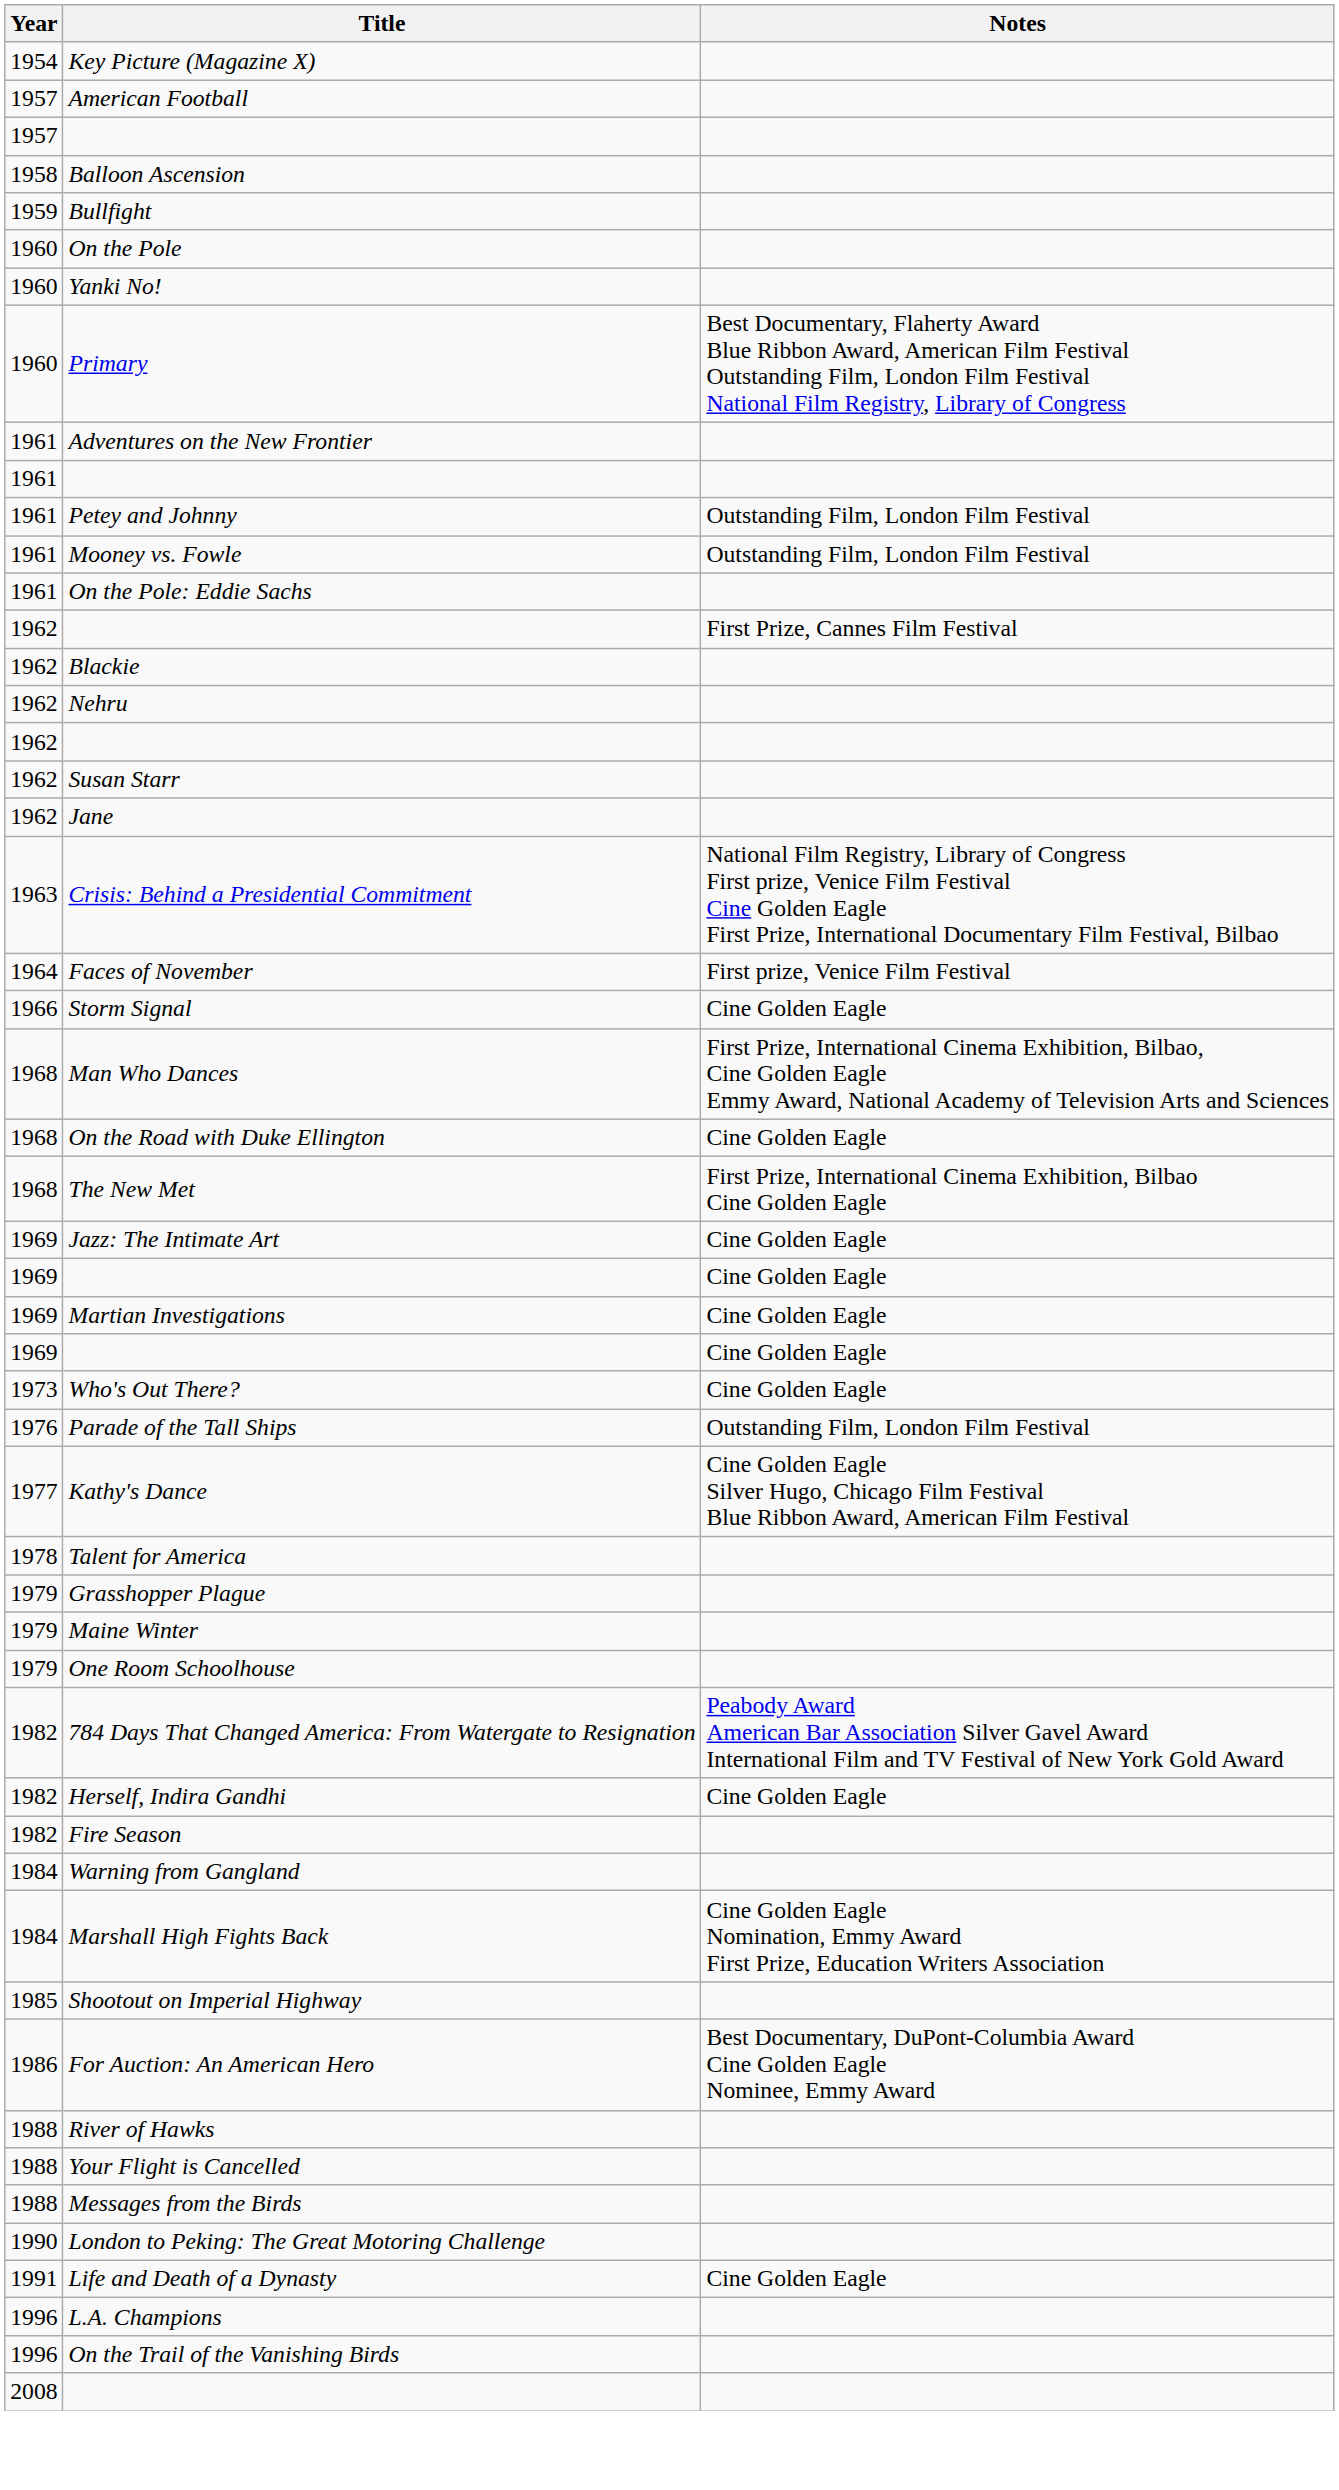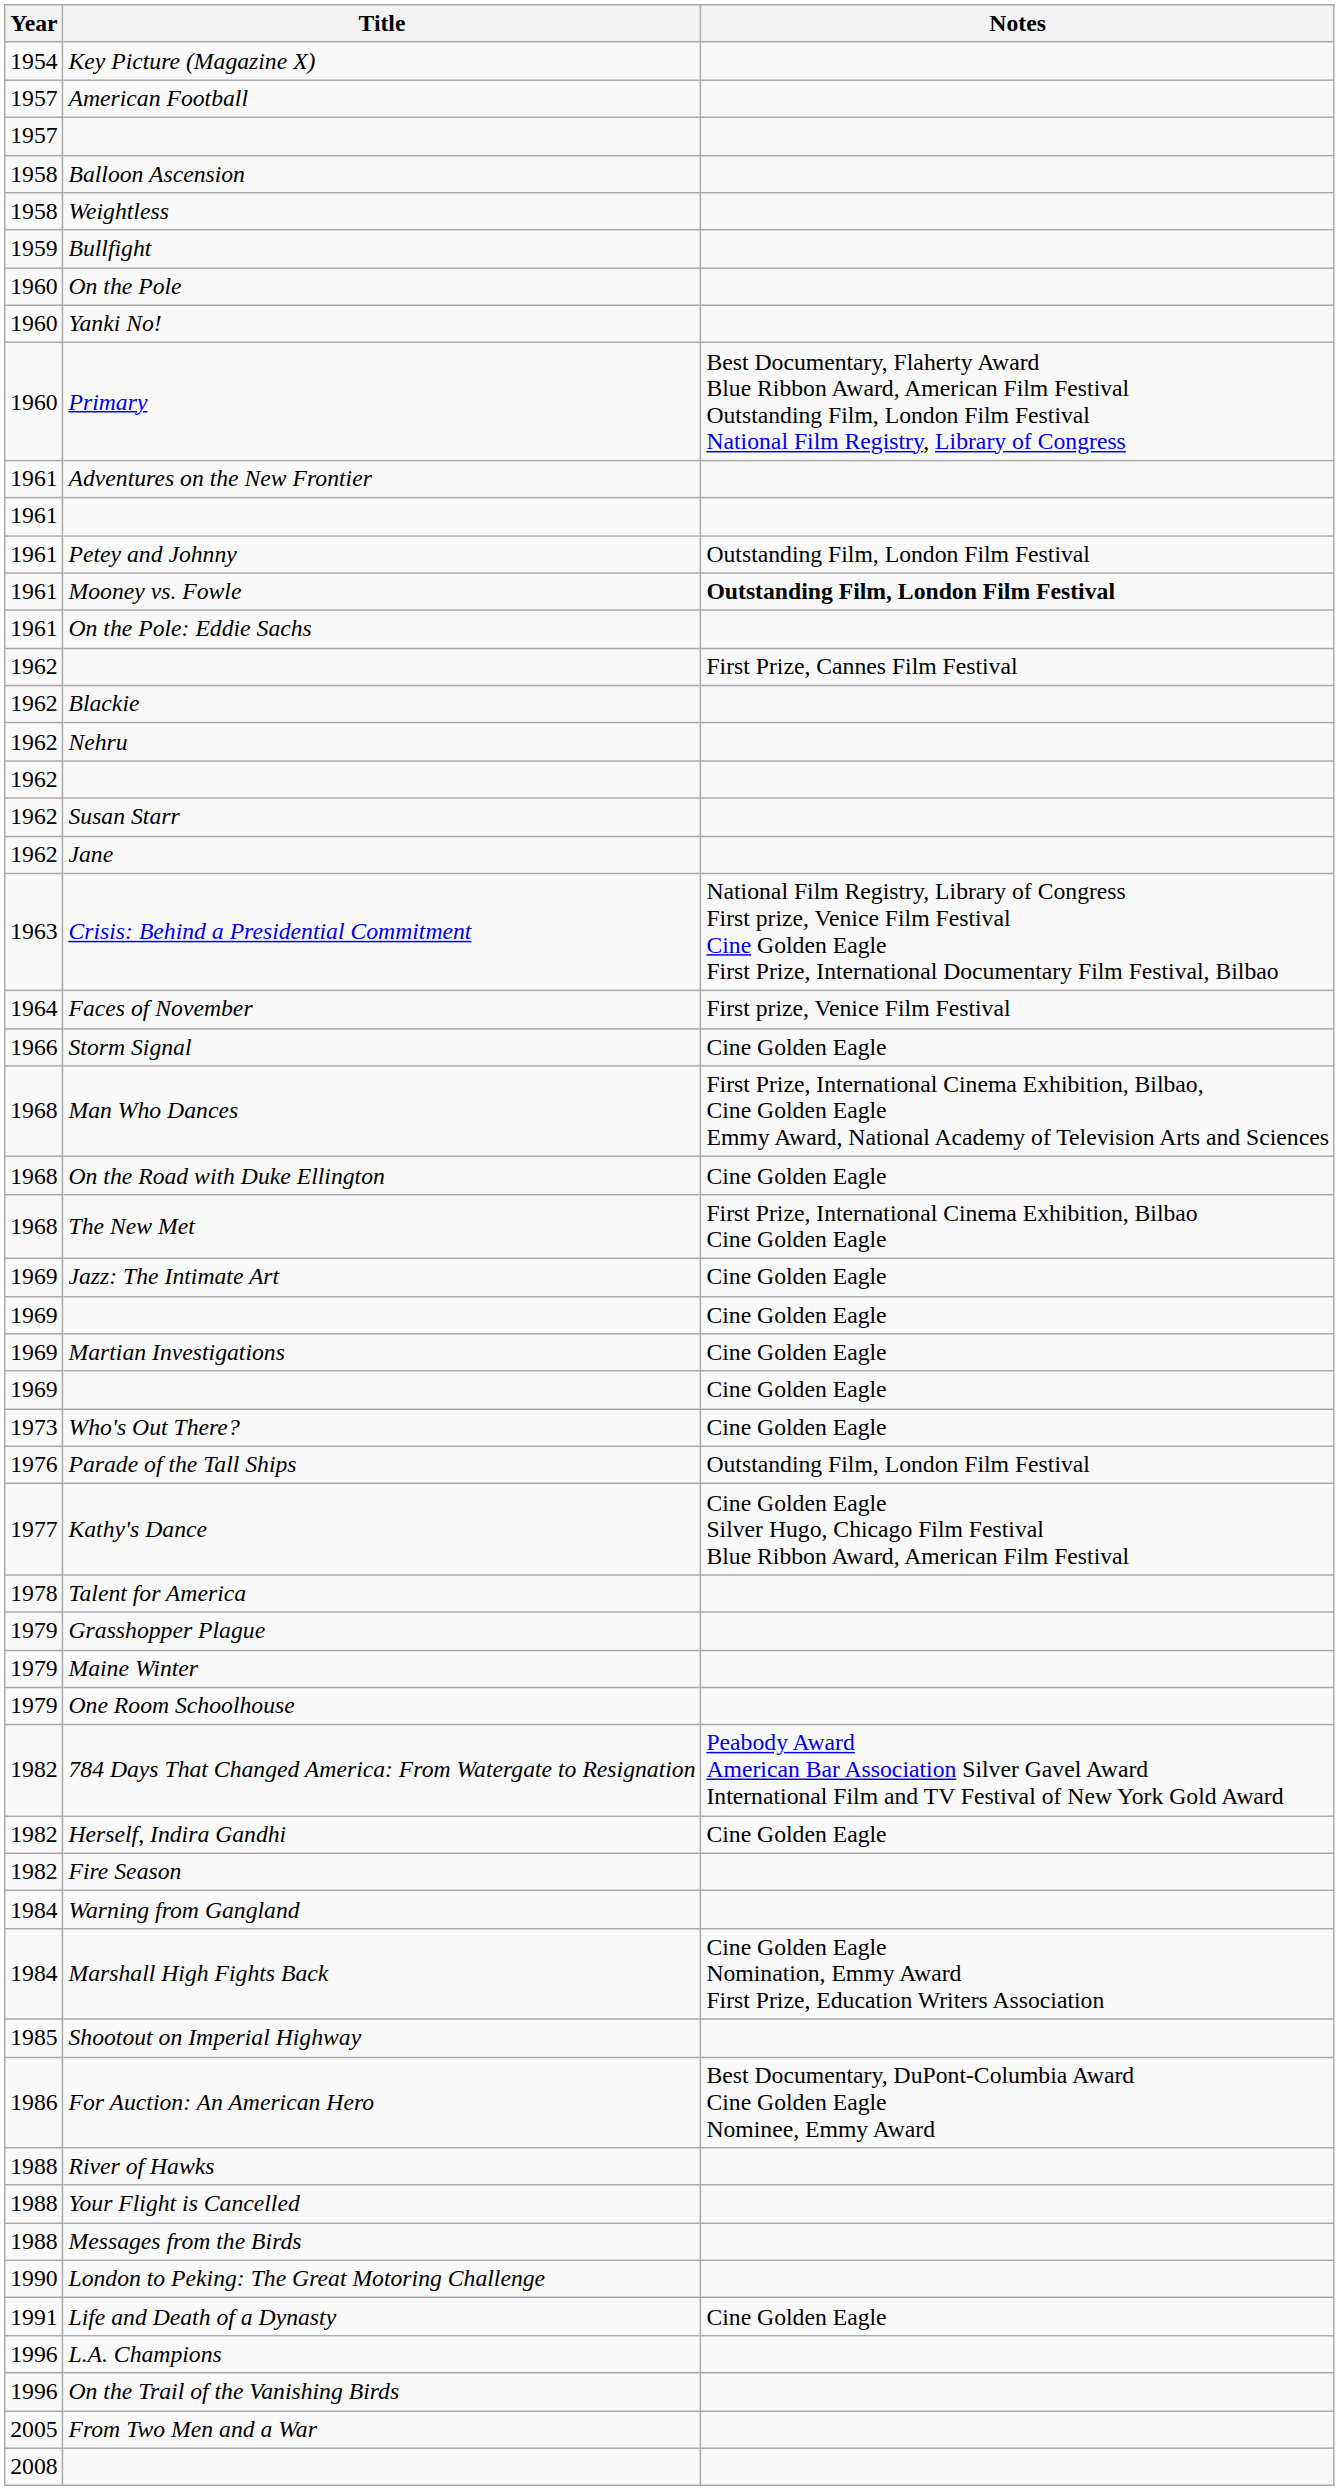 <table class="wikitable sortable">
 <tr>
 <th>Year</th>
 <th>Title</th>
 <th class="unsortable">Notes</th>
 </tr>
 <tr>
 <td>1954</td>
 <td><em>Key Picture (Magazine X)</em></td>
 <td></td>
 </tr>
 <tr>
 <td>1957</td>
 <td><em>American Football</em></td>
 <td></td>
 </tr>
 <tr>
 <td>1957</td>
 <td><em></em></td>
 <td></td>
 </tr>
 <tr>
 <td>1958</td>
 <td><em>Balloon Ascension</em></td>
+<td></td>
+</tr>
+<tr>
+<td>1958</td>
+<td><em>Weightless</em></td>
 <td></td>
 </tr>
 <tr>
 <td>1959</td>
 <td><em>Bullfight</em></td>
 <td></td>
 </tr>
 <tr>
 <td>1960</td>
 <td><em>On the Pole</em></td>
 <td></td>
 </tr>
 <tr>
 <td>1960</td>
 <td><em>Yanki No!</em></td>
 <td></td>
 </tr>
 <tr>
 <td>1960</td>
 <td><em><a href='#'>Primary</a></em></td>
 <td>Best Documentary, Flaherty Award<br>Blue Ribbon Award, American Film Festival<br>Outstanding Film, London Film Festival<br><a href='#'>National Film Registry</a>, <a href='#'>Library of Congress</a></td>
 </tr>
 <tr>
 <td>1961</td>
 <td><em>Adventures on the New Frontier</em></td>
 <td></td>
 </tr>
 <tr>
 <td>1961</td>
 <td><em></em></td>
 <td></td>
 </tr>
 <tr>
 <td>1961</td>
 <td><em>Petey and Johnny</em></td>
 <td>Outstanding Film, London Film Festival </td>
 </tr>
 <tr>
 <td>1961</td>
 <td><em>Mooney vs. Fowle</em></td>
-<td>Outstanding Film, London Film Festival </td>
+<td><strong>Outstanding Film, London Film Festival </strong></td>
 </tr>
 <tr>
 <td>1961</td>
 <td><em>On the Pole: Eddie Sachs</em></td>
 <td></td>
 </tr>
 <tr>
 <td>1962</td>
 <td><em></em></td>
 <td>First Prize, Cannes Film Festival </td>
 </tr>
 <tr>
 <td>1962</td>
 <td><em>Blackie</em></td>
 <td></td>
 </tr>
 <tr>
 <td>1962</td>
 <td><em>Nehru</em></td>
 <td></td>
 </tr>
 <tr>
 <td>1962</td>
 <td><em></em></td>
 <td></td>
 </tr>
 <tr>
 <td>1962</td>
 <td><em>Susan Starr</em></td>
 <td></td>
 </tr>
 <tr>
 <td>1962</td>
 <td><em>Jane</em></td>
 <td></td>
 </tr>
 <tr>
 <td>1963</td>
 <td><em><a href='#'>Crisis: Behind a Presidential Commitment</a></em></td>
 <td>National Film Registry, Library of Congress<br>First prize, Venice Film Festival<br><a href='#'>Cine</a> Golden Eagle<br>First Prize, International Documentary Film Festival, Bilbao</td>
 </tr>
 <tr>
 <td>1964</td>
 <td><em>Faces of November</em></td>
 <td>First prize, Venice Film Festival</td>
 </tr>
 <tr>
 <td>1966</td>
 <td><em>Storm Signal</em></td>
 <td>Cine Golden Eagle</td>
 </tr>
 <tr>
 <td>1968</td>
 <td><em>Man Who Dances</em></td>
 <td>First Prize, International Cinema Exhibition, Bilbao,<br>Cine Golden Eagle<br>Emmy Award, National Academy of Television Arts and Sciences</td>
 </tr>
 <tr>
 <td>1968</td>
 <td><em>On the Road with Duke Ellington</em></td>
 <td>Cine Golden Eagle </td>
 </tr>
 <tr>
 <td>1968</td>
 <td><em>The New Met</em></td>
 <td>First Prize, International Cinema Exhibition, Bilbao<br>Cine Golden Eagle </td>
 </tr>
 <tr>
 <td>1969</td>
 <td><em>Jazz: The Intimate Art</em></td>
 <td>Cine Golden Eagle </td>
 </tr>
 <tr>
 <td>1969</td>
 <td><em></em></td>
 <td>Cine Golden Eagle </td>
 </tr>
 <tr>
 <td>1969</td>
 <td><em>Martian Investigations</em></td>
 <td>Cine Golden Eagle </td>
 </tr>
 <tr>
 <td>1969</td>
 <td><em></em></td>
 <td>Cine Golden Eagle </td>
 </tr>
 <tr>
 <td>1973</td>
 <td><em>Who's Out There?</em></td>
 <td>Cine Golden Eagle</td>
 </tr>
 <tr>
 <td>1976</td>
 <td><em>Parade of the Tall Ships</em></td>
 <td>Outstanding Film, London Film Festival </td>
 </tr>
 <tr>
 <td>1977</td>
 <td><em>Kathy's Dance</em></td>
 <td>Cine Golden Eagle<br>Silver Hugo, Chicago Film Festival<br>Blue Ribbon Award, American Film Festival</td>
 </tr>
 <tr>
 <td>1978</td>
 <td><em>Talent for America</em></td>
 <td></td>
 </tr>
 <tr>
 <td>1979</td>
 <td><em>Grasshopper Plague</em></td>
 <td></td>
 </tr>
 <tr>
 <td>1979</td>
 <td><em>Maine Winter</em></td>
 <td></td>
 </tr>
 <tr>
 <td>1979</td>
 <td><em>One Room Schoolhouse</em></td>
 <td></td>
 </tr>
 <tr>
 <td>1982</td>
 <td><em>784 Days That Changed America: From Watergate to Resignation</em></td>
 <td><a href='#'>Peabody Award</a><br><a href='#'>American Bar Association</a> Silver Gavel Award<br>International Film and TV Festival of New York Gold Award</td>
 </tr>
 <tr>
 <td>1982</td>
 <td><em>Herself, Indira Gandhi</em></td>
 <td>Cine Golden Eagle</td>
 </tr>
 <tr>
 <td>1982</td>
 <td><em>Fire Season</em></td>
 <td></td>
 </tr>
 <tr>
 <td>1984</td>
 <td><em>Warning from Gangland</em></td>
 <td></td>
 </tr>
 <tr>
 <td>1984</td>
 <td><em>Marshall High Fights Back</em></td>
 <td>Cine Golden Eagle<br>Nomination, Emmy Award<br>First Prize, Education Writers Association</td>
 </tr>
 <tr>
 <td>1985</td>
 <td><em>Shootout on Imperial Highway</em></td>
 <td></td>
 </tr>
 <tr>
 <td>1986</td>
 <td><em>For Auction: An American Hero</em></td>
 <td>Best Documentary, DuPont-Columbia Award<br>Cine Golden Eagle<br>Nominee, Emmy Award</td>
 </tr>
 <tr>
 <td>1988</td>
 <td><em>River of Hawks</em></td>
 <td></td>
 </tr>
 <tr>
 <td>1988</td>
 <td><em>Your Flight is Cancelled</em></td>
 <td></td>
 </tr>
 <tr>
 <td>1988</td>
 <td><em>Messages from the Birds</em></td>
 <td></td>
 </tr>
 <tr>
 <td>1990</td>
 <td><em>London to Peking: The Great Motoring Challenge</em></td>
 <td></td>
 </tr>
 <tr>
 <td>1991</td>
 <td><em>Life and Death of a Dynasty</em></td>
 <td>Cine Golden Eagle</td>
 </tr>
 <tr>
 <td>1996</td>
 <td><em>L.A. Champions</em></td>
 <td></td>
 </tr>
 <tr>
 <td>1996</td>
 <td><em>On the Trail of the Vanishing Birds</em></td>
 <td></td>
 </tr>
 <tr>
+<td>2005</td>
+<td><em>From Two Men and a War</em></td>
+<td></td>
+</tr>
+<tr>
 <td>2008</td>
 <td><em></em></td>
 <td></td>
 </tr>
 </table>
